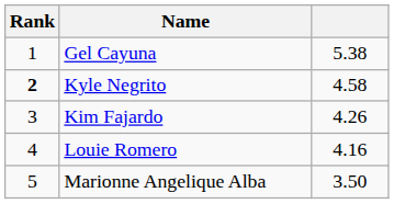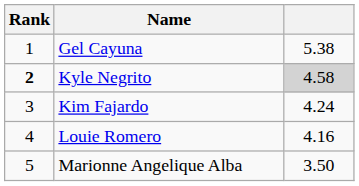 <table class="wikitable" style="font-size:90%">
 <tr>
 <th width=30>Rank</th>
 <th width=180>Name</th>
 <th width=50></th>
 </tr>
 <tr>
 <td style="text-align:center">1</td>
 <td><a href='#'>Gel Cayuna</a></td>
 <td style="text-align:center">5.38</td>
 </tr>
 <tr>
 <td style="text-align:center"><strong>2</strong></td>
 <td><a href='#'>Kyle Negrito</a></td>
-<td style="text-align:center">4.58</td>
+<td style="background: lightgrey; text-align:center">4.58</td>
 </tr>
 <tr>
 <td style="text-align:center">3</td>
 <td><a href='#'>Kim Fajardo</a></td>
-<td style="text-align:center">4.26</td>
+<td style="text-align:center">4.24</td>
 </tr>
 <tr>
 <td style="text-align:center">4</td>
 <td><a href='#'>Louie Romero</a></td>
 <td style="text-align:center">4.16</td>
 </tr>
 <tr>
 <td style="text-align:center">5</td>
 <td>Marionne Angelique Alba</td>
 <td style="text-align:center">3.50</td>
 </tr>
 </table>
